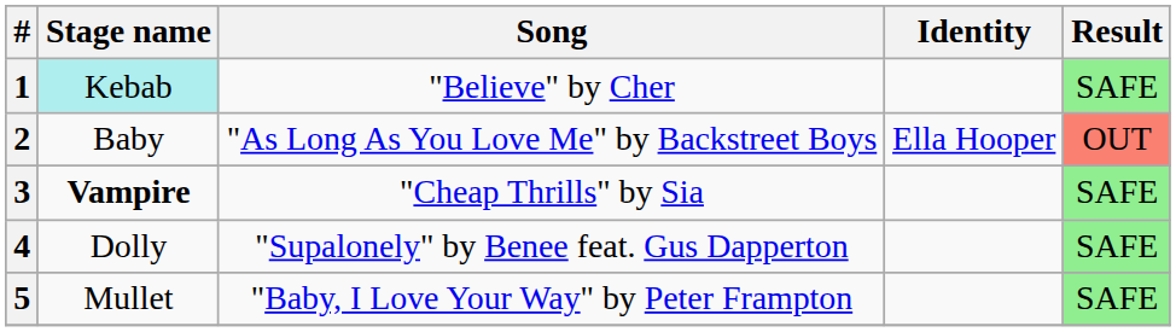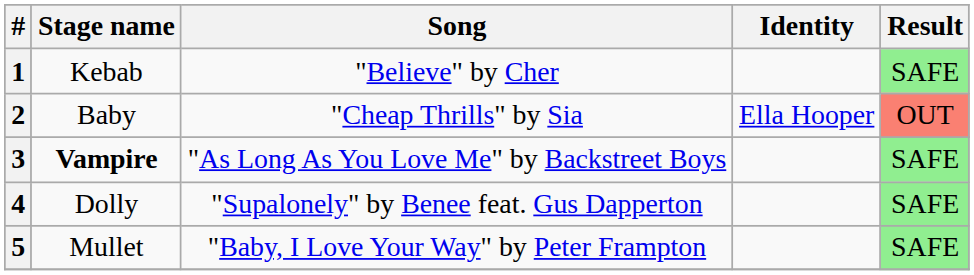 <table class="wikitable plainrowheaders" style="text-align: center;">
 <tr>
 <th>#</th>
 <th>Stage name</th>
 <th>Song</th>
 <th>Identity</th>
 <th>Result</th>
 </tr>
 <tr>
 <th>1</th>
-<td style="background: paleturquoise;">Kebab</td>
+<td>Kebab</td>
 <td>"<a href='#'>Believe</a>" by <a href='#'>Cher</a></td>
 <td></td>
 <td bgcolor=lightgreen>SAFE</td>
 </tr>
 <tr>
 <th>2</th>
 <td>Baby</td>
-<td>"<a href='#'>As Long As You Love Me</a>" by <a href='#'>Backstreet Boys</a></td>
+<td>"<a href='#'>Cheap Thrills</a>" by <a href='#'>Sia</a></td>
 <td><a href='#'>Ella Hooper</a></td>
 <td bgcolor=salmon>OUT</td>
 </tr>
 <tr>
 <th>3</th>
 <td><strong>Vampire</strong></td>
-<td>"<a href='#'>Cheap Thrills</a>" by <a href='#'>Sia</a></td>
+<td>"<a href='#'>As Long As You Love Me</a>" by <a href='#'>Backstreet Boys</a></td>
 <td></td>
 <td bgcolor=lightgreen>SAFE</td>
 </tr>
 <tr>
 <th>4</th>
 <td>Dolly</td>
 <td>"<a href='#'>Supalonely</a>" by <a href='#'>Benee</a> feat. <a href='#'>Gus Dapperton</a></td>
 <td></td>
 <td bgcolor=lightgreen>SAFE</td>
 </tr>
 <tr>
 <th>5</th>
 <td>Mullet</td>
 <td>"<a href='#'>Baby, I Love Your Way</a>" by <a href='#'>Peter Frampton</a></td>
 <td></td>
 <td bgcolor=lightgreen>SAFE</td>
 </tr>
 <tr>
 </tr>
 </table>
